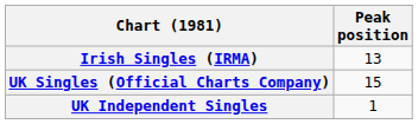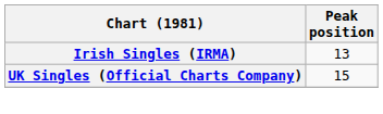 <table class="wikitable sortable plainrowheaders" style="text-align:center">
 <tr>
 <th scope="col">Chart (1981)</th>
 <th scope="col">Peak<br>position</th>
 </tr>
 <tr>
 <th scope="row"><a href='#'>Irish Singles</a> (<a href='#'>IRMA</a>)</th>
 <td>13</td>
 </tr>
 <tr>
 <th scope="row"><a href='#'>UK Singles</a> (<a href='#'>Official Charts Company</a>)</th>
 <td>15</td>
 </tr>
 <tr>
-<th scope="row"><a href='#'>UK Independent Singles</a></th>
-<td>1</td>
-</tr>
-<tr>
 </tr>
 </table>
